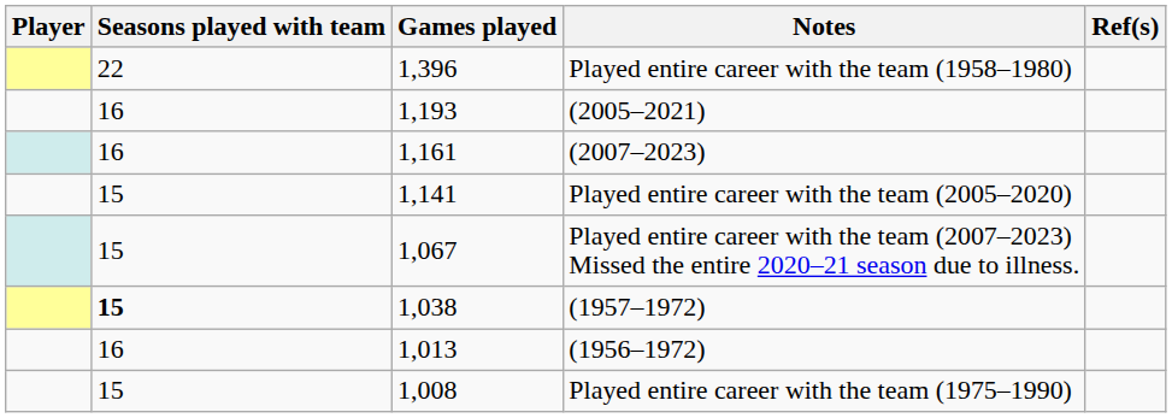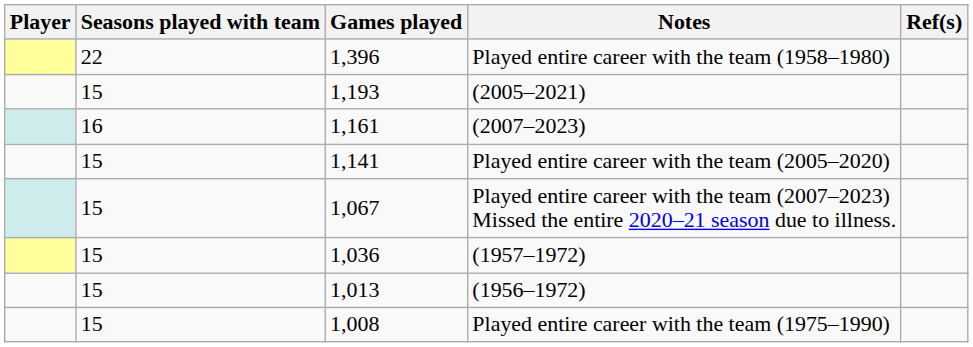 <table class="wikitable sortable plainrowheaders">
 <tr>
 <th scope="col">Player</th>
 <th scope="col">Seasons played with team</th>
 <th scope="col">Games played</th>
 <th scope="col">Notes</th>
 <th scope="col" class="unsortable">Ref(s)</th>
 </tr>
 <tr>
 <td style="background:#FFFF99"></td>
 <td>22</td>
 <td>1,396</td>
 <td>Played entire career with the team (1958–1980)</td>
 <td></td>
 </tr>
 <tr>
 <td></td>
-<td>16</td>
+<td>15</td>
 <td>1,193</td>
 <td>(2005–2021)</td>
 <td></td>
 </tr>
 <tr>
 <td style="background:#CFECEC"></td>
 <td>16</td>
 <td>1,161</td>
 <td>(2007–2023)</td>
 <td></td>
 </tr>
 <tr>
 <td></td>
 <td>15</td>
 <td>1,141</td>
 <td>Played entire career with the team (2005–2020)</td>
 <td></td>
 </tr>
 <tr>
 <td style="background:#CFECEC"></td>
 <td>15</td>
 <td>1,067</td>
 <td>Played entire career with the team (2007–2023)<br>Missed the entire <a href='#'>2020–21 season</a> due to illness.</td>
 <td></td>
 </tr>
 <tr>
 <td style="background:#FFFF99"></td>
-<td><strong>15</strong></td>
-<td>1,038</td>
+<td>15</td>
+<td>1,036</td>
 <td>(1957–1972)</td>
 <td></td>
 </tr>
 <tr>
 <td></td>
-<td>16</td>
+<td>15</td>
 <td>1,013</td>
 <td>(1956–1972)</td>
 <td></td>
 </tr>
 <tr>
 <td></td>
 <td>15</td>
 <td>1,008</td>
 <td>Played entire career with the team (1975–1990)</td>
 <td></td>
 </tr>
 </table>
